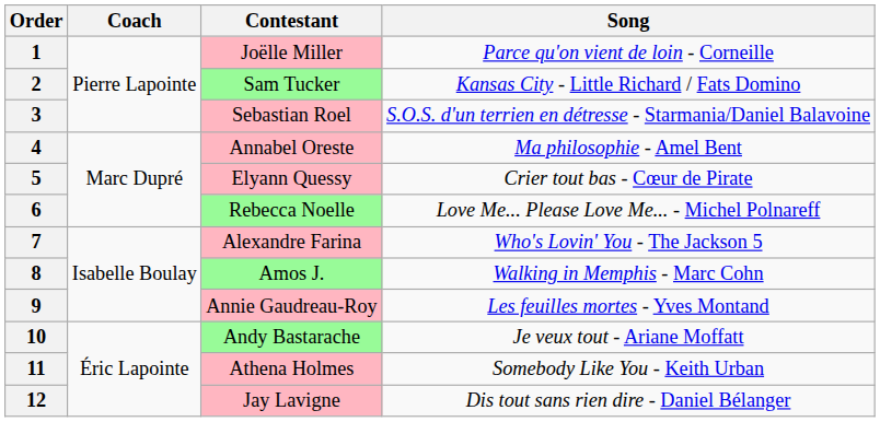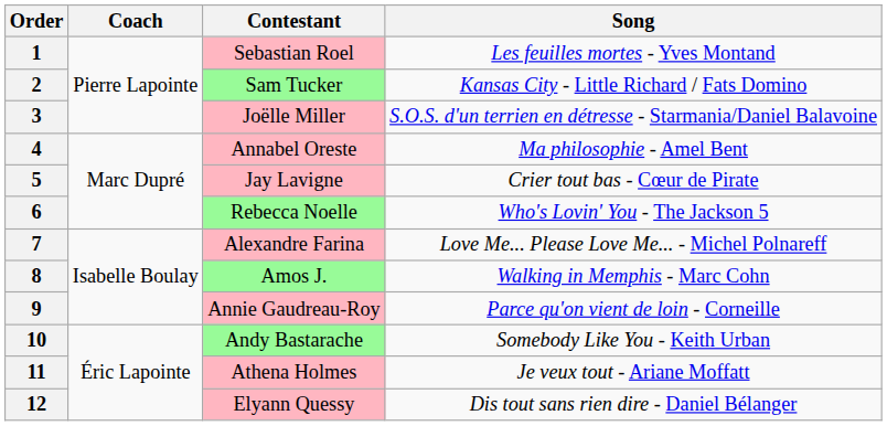 <table class="wikitable sortable" style="text-align: center; width: 40 %;">
 <tr>
 <th>Order</th>
 <th>Coach</th>
 <th>Contestant</th>
 <th>Song</th>
 </tr>
 <tr>
 <th><strong>1</strong></th>
 <td rowspan="3">Pierre Lapointe</td>
-<td style="background:lightpink">Joëlle Miller</td>
-<td><em><a href='#'>Parce qu'on vient de loin</a></em> <em>-</em> <a href='#'>Corneille</a></td>
+<td style="background:lightpink">Sebastian Roel</td>
+<td><em><a href='#'>Les feuilles mortes</a></em> <em>-</em> <a href='#'>Yves Montand</a></td>
 </tr>
 <tr>
 <th><strong>2</strong></th>
 <td style="background:palegreen">Sam Tucker</td>
 <td><em><a href='#'>Kansas City</a></em> - <a href='#'>Little Richard</a> / <a href='#'>Fats Domino</a></td>
 </tr>
 <tr>
 <th><strong>3</strong></th>
-<td style="background:lightpink">Sebastian Roel</td>
+<td style="background:lightpink">Joëlle Miller</td>
 <td><em><a href='#'>S.O.S. d'un terrien en détresse</a></em> <em>-</em> <a href='#'>Starmania/</a><a href='#'>Daniel Balavoine</a></td>
 </tr>
 <tr>
 <th><strong>4</strong></th>
 <td rowspan="3">Marc Dupré</td>
 <td style="background:lightpink">Annabel Oreste</td>
 <td><em><a href='#'>Ma philosophie</a></em> - <a href='#'>Amel Bent</a></td>
 </tr>
 <tr>
 <th><strong>5</strong></th>
-<td style="background:lightpink">Elyann Quessy</td>
+<td style="background:lightpink">Jay Lavigne</td>
 <td><em>Crier tout bas</em> <em>-</em> <a href='#'>Cœur de Pirate</a></td>
 </tr>
 <tr>
 <th><strong>6</strong></th>
 <td style="background:palegreen">Rebecca Noelle</td>
-<td><em>Love Me... Please Love Me...</em> - <a href='#'>Michel Polnareff</a></td>
+<td><em><a href='#'>Who's Lovin' You</a></em> - <a href='#'>The Jackson 5</a></td>
 </tr>
 <tr>
 <th><strong>7</strong></th>
 <td rowspan="3">Isabelle Boulay</td>
 <td style="background:lightpink">Alexandre Farina</td>
-<td><em><a href='#'>Who's Lovin' You</a></em> - <a href='#'>The Jackson 5</a></td>
+<td><em>Love Me... Please Love Me...</em> - <a href='#'>Michel Polnareff</a></td>
 </tr>
 <tr>
 <th><strong>8</strong></th>
 <td style="background:palegreen">Amos J.</td>
 <td><em><a href='#'>Walking in Memphis</a></em> - <a href='#'>Marc Cohn</a></td>
 </tr>
 <tr>
 <th><strong>9</strong></th>
 <td style="background:lightpink">Annie Gaudreau-Roy</td>
-<td><em><a href='#'>Les feuilles mortes</a></em> <em>-</em> <a href='#'>Yves Montand</a></td>
+<td><em><a href='#'>Parce qu'on vient de loin</a></em> <em>-</em> <a href='#'>Corneille</a></td>
 </tr>
 <tr>
 <th><strong>10</strong></th>
 <td rowspan="3">Éric Lapointe</td>
 <td style="background:palegreen">Andy Bastarache</td>
-<td><em>Je veux tout</em> <em>-</em> <a href='#'>Ariane Moffatt</a></td>
+<td><em>Somebody Like You</em> - <a href='#'>Keith Urban</a></td>
 </tr>
 <tr>
 <th><strong>11</strong></th>
 <td style="background:lightpink">Athena Holmes</td>
-<td><em>Somebody Like You</em> - <a href='#'>Keith Urban</a></td>
+<td><em>Je veux tout</em> <em>-</em> <a href='#'>Ariane Moffatt</a></td>
 </tr>
 <tr>
 <th><strong>12</strong></th>
-<td style="background:lightpink">Jay Lavigne</td>
+<td style="background:lightpink">Elyann Quessy</td>
 <td><em>Dis tout sans rien dire</em> - <a href='#'>Daniel Bélanger</a></td>
 </tr>
 </table>
